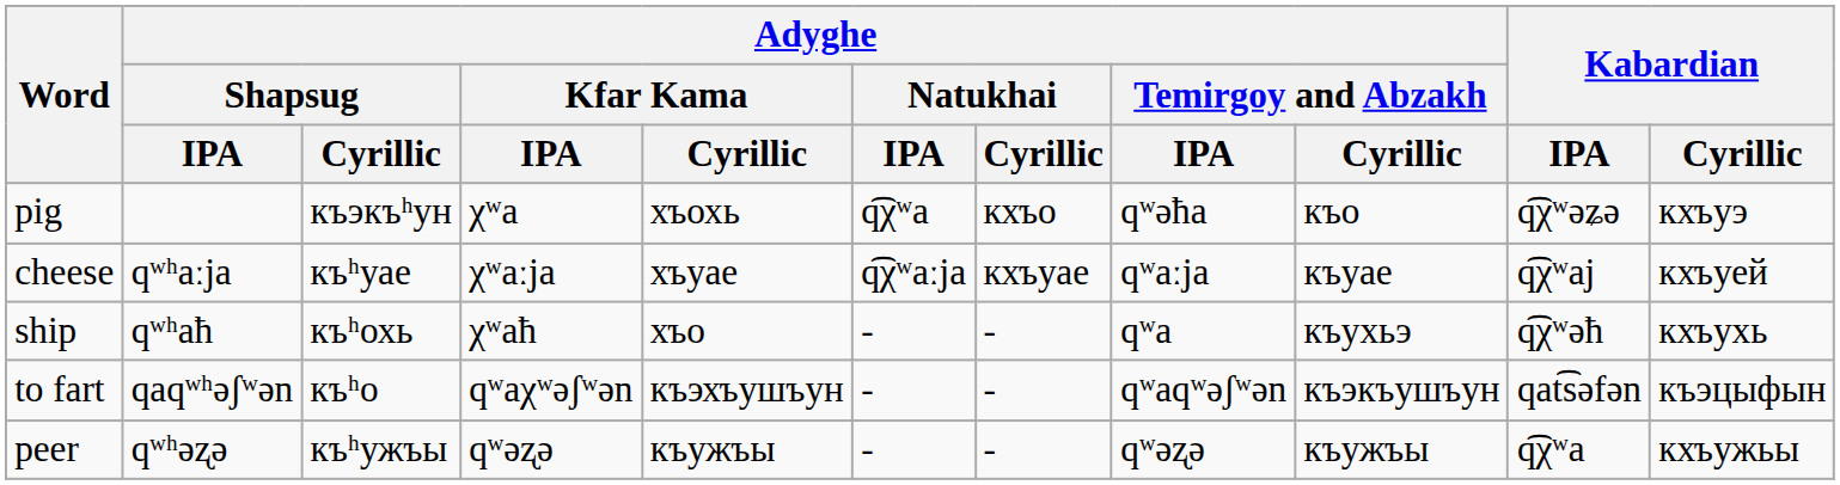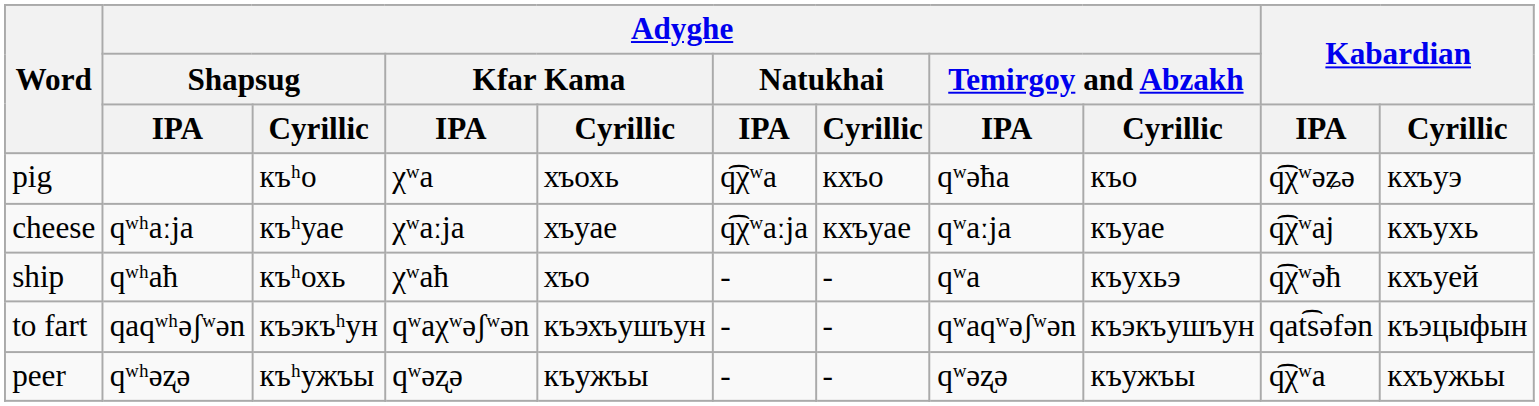 <table class="wikitable" border="1" text-align="right">
 <tr>
 <th rowspan="3">Word</th>
 <th colspan="8"><a href='#'>Adyghe</a></th>
 <th colspan="2" rowspan="2"><a href='#'>Kabardian</a></th>
 </tr>
 <tr>
 <th colspan="2">Shapsug</th>
 <th colspan="2">Kfar Kama</th>
 <th colspan="2">Natukhai</th>
 <th colspan="2"><a href='#'>Temirgoy</a> and <a href='#'>Abzakh</a></th>
 </tr>
 <tr>
 <th>IPA</th>
 <th>Cyrillic</th>
 <th>IPA</th>
 <th>Cyrillic</th>
 <th>IPA</th>
 <th>Cyrillic</th>
 <th>IPA</th>
 <th>Cyrillic</th>
 <th>IPA</th>
 <th>Cyrillic</th>
 </tr>
 <tr>
 <td>pig</td>
 <td></td>
-<td>къэкъʰун</td>
+<td>къʰо</td>
 <td>χʷa</td>
 <td>хъохь</td>
 <td>q͡χʷa</td>
 <td>кхъо</td>
 <td>qʷəħa</td>
 <td>къо</td>
 <td>q͡χʷəʑə</td>
 <td>кхъуэ</td>
 </tr>
 <tr>
 <td>cheese</td>
 <td>qʷʰaːja</td>
 <td>къʰуае</td>
 <td>χʷaːja</td>
 <td>хъуае</td>
 <td>q͡χʷaːja</td>
 <td>кхъуае</td>
 <td>qʷaːja</td>
 <td>къуае</td>
 <td>q͡χʷaj</td>
-<td>кхъуей</td>
+<td>кхъухь</td>
 </tr>
 <tr>
 <td>ship</td>
 <td>qʷʰaħ</td>
 <td>къʰохь</td>
 <td>χʷaħ</td>
 <td>хъо</td>
 <td>-</td>
 <td>-</td>
 <td>qʷa</td>
 <td>къухьэ</td>
 <td>q͡χʷəħ</td>
-<td>кхъухь</td>
+<td>кхъуей</td>
 </tr>
 <tr>
 <td>to fart</td>
 <td>qaqʷʰəʃʷən</td>
-<td>къʰо</td>
+<td>къэкъʰун</td>
 <td>qʷaχʷəʃʷən</td>
 <td>къэхъушъун</td>
 <td>-</td>
 <td>-</td>
 <td>qʷaqʷəʃʷən</td>
 <td>къэкъушъун</td>
 <td>qat͡səfən</td>
 <td>къэцыфын</td>
 </tr>
 <tr>
 <td>peer</td>
 <td>qʷʰəʐə</td>
 <td>къʰужъы</td>
 <td>qʷəʐə</td>
 <td>къужъы</td>
 <td>-</td>
 <td>-</td>
 <td>qʷəʐə</td>
 <td>къужъы</td>
 <td>q͡χʷa</td>
 <td>кхъужьы</td>
 </tr>
 </table>
